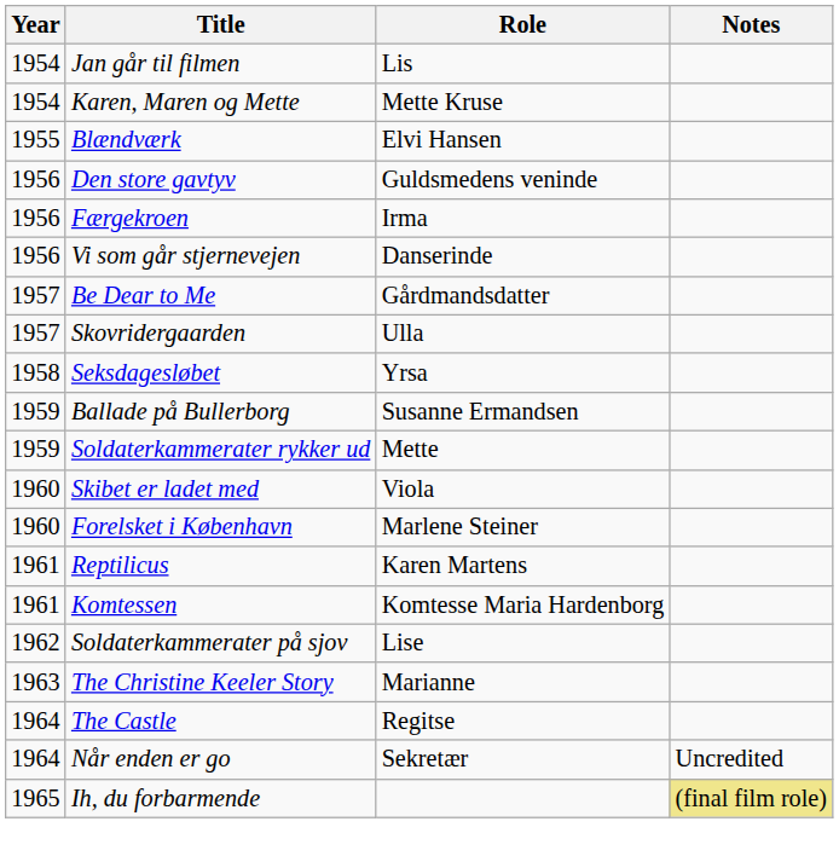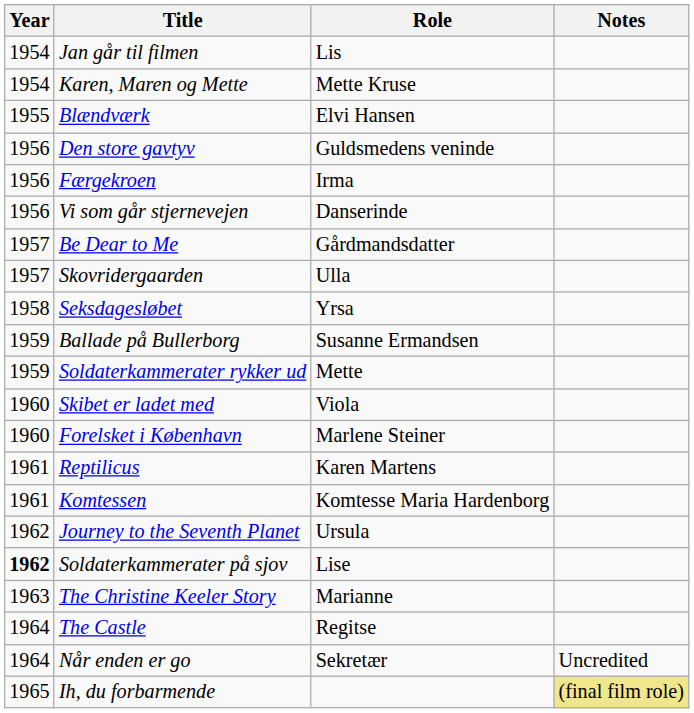 <table class="wikitable">
 <tr>
 <th>Year</th>
 <th>Title</th>
 <th>Role</th>
 <th>Notes</th>
 </tr>
 <tr>
 <td>1954</td>
 <td><em>Jan går til filmen</em></td>
 <td>Lis</td>
 <td></td>
 </tr>
 <tr>
 <td>1954</td>
 <td><em>Karen, Maren og Mette</em></td>
 <td>Mette Kruse</td>
 <td></td>
 </tr>
 <tr>
 <td>1955</td>
 <td><em><a href='#'>Blændværk</a></em></td>
 <td>Elvi Hansen</td>
 <td></td>
 </tr>
 <tr>
 <td>1956</td>
 <td><em><a href='#'>Den store gavtyv</a></em></td>
 <td>Guldsmedens veninde</td>
 <td></td>
 </tr>
 <tr>
 <td>1956</td>
 <td><em><a href='#'>Færgekroen</a></em></td>
 <td>Irma</td>
 <td></td>
 </tr>
 <tr>
 <td>1956</td>
 <td><em>Vi som går stjernevejen</em></td>
 <td>Danserinde</td>
 <td></td>
 </tr>
 <tr>
 <td>1957</td>
 <td><em><a href='#'>Be Dear to Me</a></em></td>
 <td>Gårdmandsdatter</td>
 <td></td>
 </tr>
 <tr>
 <td>1957</td>
 <td><em>Skovridergaarden</em></td>
 <td>Ulla</td>
 <td></td>
 </tr>
 <tr>
 <td>1958</td>
 <td><em><a href='#'>Seksdagesløbet</a></em></td>
 <td>Yrsa</td>
 <td></td>
 </tr>
 <tr>
 <td>1959</td>
 <td><em>Ballade på Bullerborg</em></td>
 <td>Susanne Ermandsen</td>
 <td></td>
 </tr>
 <tr>
 <td>1959</td>
 <td><em><a href='#'>Soldaterkammerater rykker ud</a></em></td>
 <td>Mette</td>
 <td></td>
 </tr>
 <tr>
 <td>1960</td>
 <td><em><a href='#'>Skibet er ladet med</a></em></td>
 <td>Viola</td>
 <td></td>
 </tr>
 <tr>
 <td>1960</td>
 <td><em><a href='#'>Forelsket i København</a></em></td>
 <td>Marlene Steiner</td>
 <td></td>
 </tr>
 <tr>
 <td>1961</td>
 <td><em><a href='#'>Reptilicus</a></em></td>
 <td>Karen Martens</td>
 <td></td>
 </tr>
 <tr>
 <td>1961</td>
 <td><em><a href='#'>Komtessen</a></em></td>
 <td>Komtesse Maria Hardenborg</td>
 <td></td>
 </tr>
 <tr>
 <td>1962</td>
+<td><em><a href='#'>Journey to the Seventh Planet</a></em></td>
+<td>Ursula</td>
+<td></td>
+</tr>
+<tr>
+<td><strong>1962</strong></td>
 <td><em>Soldaterkammerater på sjov</em></td>
 <td>Lise</td>
 <td></td>
 </tr>
 <tr>
 <td>1963</td>
 <td><em><a href='#'>The Christine Keeler Story</a></em></td>
 <td>Marianne</td>
 <td></td>
 </tr>
 <tr>
 <td>1964</td>
 <td><em><a href='#'>The Castle</a></em></td>
 <td>Regitse</td>
 <td></td>
 </tr>
 <tr>
 <td>1964</td>
 <td><em>Når enden er go</em></td>
 <td>Sekretær</td>
 <td>Uncredited</td>
 </tr>
 <tr>
 <td>1965</td>
 <td><em>Ih, du forbarmende</em></td>
 <td></td>
 <td style="background: khaki;">(final film role)</td>
 </tr>
 </table>
